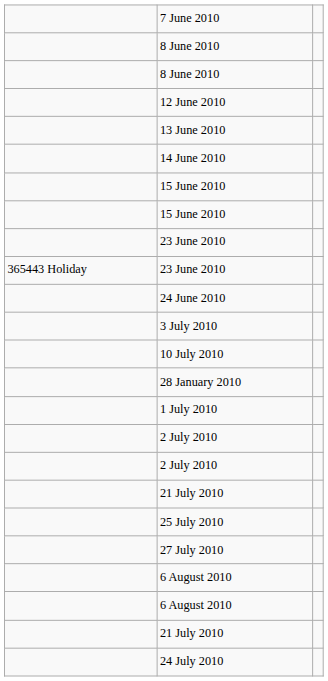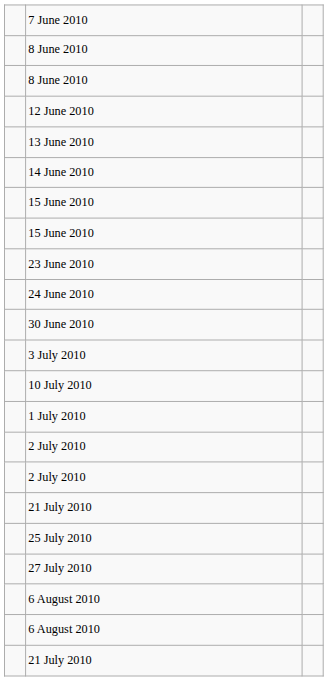 <table class="wikitable" style="font-size: 80%; float: left; width: 26em; margin-right: 1em; height: 700px">
 <tr>
 <td></td>
 <td>7 June 2010</td>
 <td></td>
 </tr>
 <tr>
 <td></td>
 <td>8 June 2010</td>
 <td></td>
 </tr>
 <tr>
 <td></td>
 <td>8 June 2010</td>
 <td></td>
 </tr>
 <tr>
 <td></td>
 <td>12 June 2010</td>
 <td></td>
 </tr>
 <tr>
 <td></td>
 <td>13 June 2010</td>
 <td></td>
 </tr>
 <tr>
 <td></td>
 <td>14 June 2010</td>
 <td></td>
 </tr>
 <tr>
 <td></td>
 <td>15 June 2010</td>
 <td></td>
 </tr>
 <tr>
 <td></td>
 <td>15 June 2010</td>
 <td></td>
 </tr>
 <tr>
 <td></td>
 <td>23 June 2010</td>
 <td></td>
 </tr>
 <tr>
-<td>365443 Holiday</td>
-<td>23 June 2010</td>
+<td></td>
+<td>24 June 2010</td>
 <td></td>
 </tr>
 <tr>
 <td></td>
-<td>24 June 2010</td>
+<td>30 June 2010</td>
 <td></td>
 </tr>
 <tr>
 <td></td>
 <td>3 July 2010</td>
 <td></td>
 </tr>
 <tr>
 <td></td>
 <td>10 July 2010</td>
-<td></td>
-</tr>
-<tr>
-<td></td>
-<td>28 January 2010</td>
 <td></td>
 </tr>
 <tr>
 <td></td>
 <td>1 July 2010</td>
 <td></td>
 </tr>
 <tr>
 <td></td>
 <td>2 July 2010</td>
 <td></td>
 </tr>
 <tr>
 <td></td>
 <td>2 July 2010</td>
 <td></td>
 </tr>
 <tr>
 <td></td>
 <td>21 July 2010</td>
 <td></td>
 </tr>
 <tr>
 <td></td>
 <td>25 July 2010</td>
 <td></td>
 </tr>
 <tr>
 <td></td>
 <td>27 July 2010</td>
 <td></td>
 </tr>
 <tr>
 <td></td>
 <td>6 August 2010</td>
 <td></td>
 </tr>
 <tr>
 <td></td>
 <td>6 August 2010</td>
 <td></td>
 </tr>
 <tr>
 <td></td>
 <td>21 July 2010</td>
 <td></td>
 </tr>
-<tr>
-<td></td>
-<td>24 July 2010</td>
-<td></td>
-</tr>
 </table>
